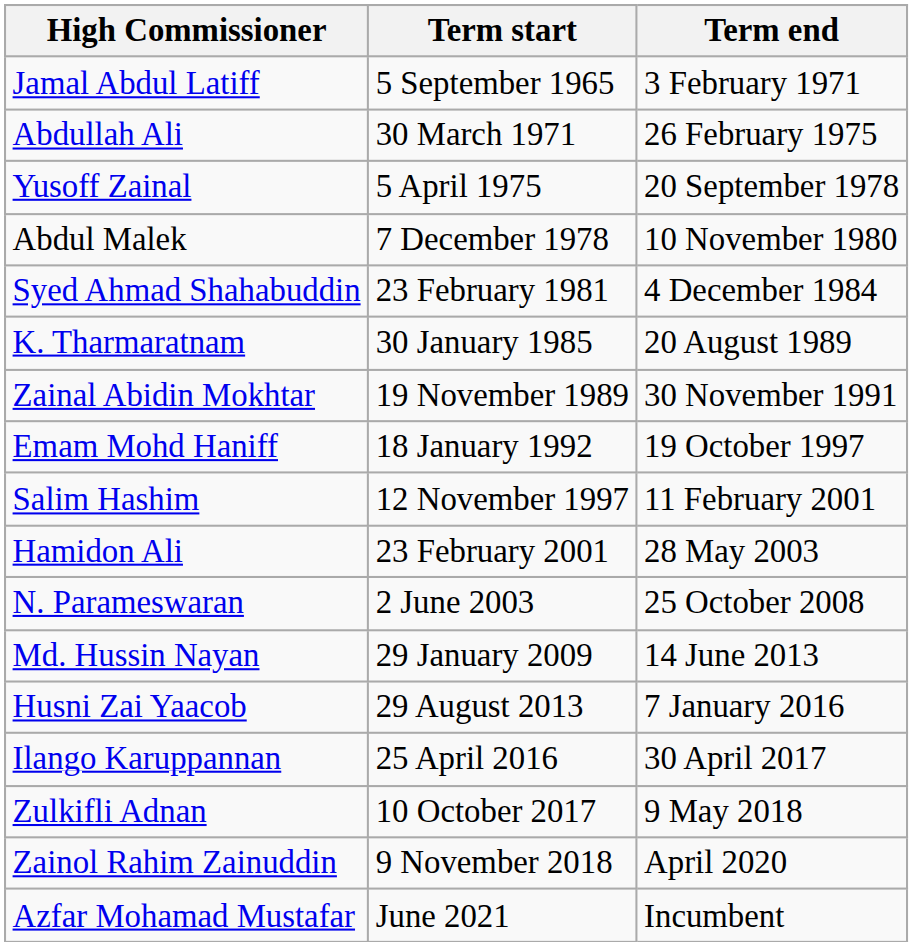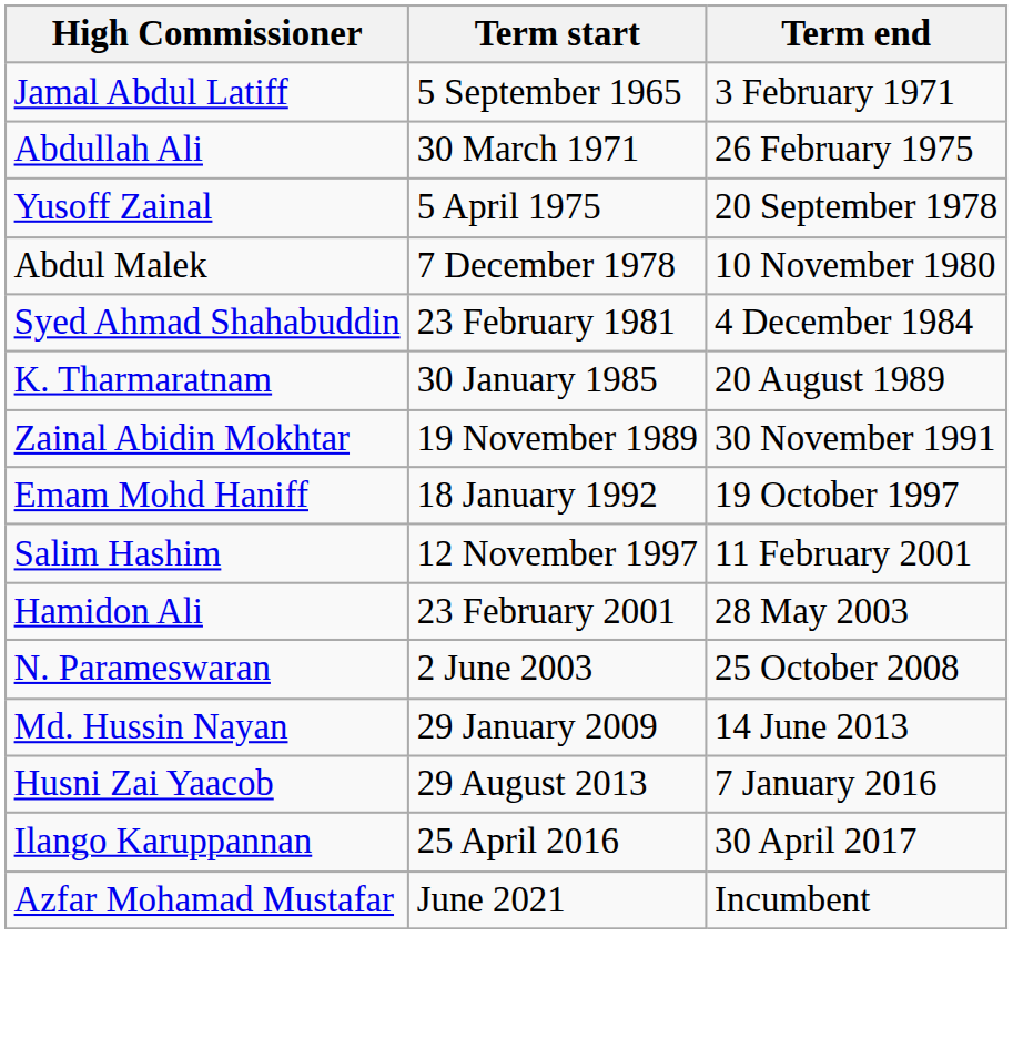 <table class=wikitable>
 <tr>
 <th>High Commissioner</th>
 <th>Term start</th>
 <th>Term end</th>
 </tr>
 <tr>
 <td><a href='#'>Jamal Abdul Latiff</a></td>
 <td>5 September 1965</td>
 <td>3 February 1971</td>
 </tr>
 <tr>
 <td><a href='#'>Abdullah Ali</a></td>
 <td>30 March 1971</td>
 <td>26 February 1975</td>
 </tr>
 <tr>
 <td><a href='#'>Yusoff Zainal</a></td>
 <td>5 April 1975</td>
 <td>20 September 1978</td>
 </tr>
 <tr>
 <td>Abdul Malek</td>
 <td>7 December 1978</td>
 <td>10 November 1980</td>
 </tr>
 <tr>
 <td><a href='#'>Syed Ahmad Shahabuddin</a></td>
 <td>23 February 1981</td>
 <td>4 December 1984</td>
 </tr>
 <tr>
 <td><a href='#'>K. Tharmaratnam</a></td>
 <td>30 January 1985</td>
 <td>20 August 1989</td>
 </tr>
 <tr>
 <td><a href='#'>Zainal Abidin Mokhtar</a></td>
 <td>19 November 1989</td>
 <td>30 November 1991</td>
 </tr>
 <tr>
 <td><a href='#'>Emam Mohd Haniff</a></td>
 <td>18 January 1992</td>
 <td>19 October 1997</td>
 </tr>
 <tr>
 <td><a href='#'>Salim Hashim</a></td>
 <td>12 November 1997</td>
 <td>11 February 2001</td>
 </tr>
 <tr>
 <td><a href='#'>Hamidon Ali</a></td>
 <td>23 February 2001</td>
 <td>28 May 2003</td>
 </tr>
 <tr>
 <td><a href='#'>N. Parameswaran</a></td>
 <td>2 June 2003</td>
 <td>25 October 2008</td>
 </tr>
 <tr>
 <td><a href='#'>Md. Hussin Nayan</a></td>
 <td>29 January 2009</td>
 <td>14 June 2013</td>
 </tr>
 <tr>
 <td><a href='#'>Husni Zai Yaacob</a></td>
 <td>29 August 2013</td>
 <td>7 January 2016</td>
 </tr>
 <tr>
 <td><a href='#'>Ilango Karuppannan</a></td>
 <td>25 April 2016</td>
 <td>30 April 2017</td>
 </tr>
 <tr>
-<td><a href='#'>Zulkifli Adnan</a></td>
-<td>10 October 2017</td>
-<td>9 May 2018</td>
-</tr>
-<tr>
-<td><a href='#'>Zainol Rahim Zainuddin</a></td>
-<td>9 November 2018</td>
-<td>April 2020</td>
-</tr>
-<tr>
 <td><a href='#'>Azfar Mohamad Mustafar</a></td>
 <td>June 2021</td>
 <td>Incumbent</td>
 </tr>
 </table>
